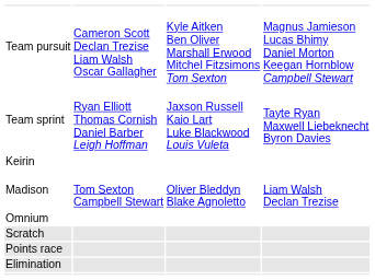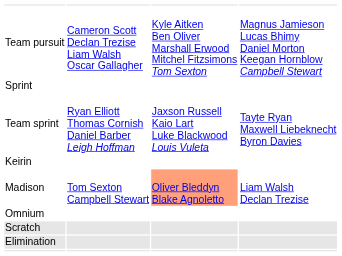 <table>
 <tr bgcolor="#e6e6e6">
 <td></td>
 <td></td>
 <td></td>
 <td></td>
 </tr>
 <tr>
 <td>Team pursuit</td>
 <td><br><a href='#'>Cameron Scott</a><br><a href='#'>Declan Trezise</a><br><a href='#'>Liam Walsh</a><br><a href='#'>Oscar Gallagher</a></td>
 <td><br><a href='#'>Kyle Aitken</a><br><a href='#'>Ben Oliver</a><br><a href='#'>Marshall Erwood</a><br><a href='#'>Mitchel Fitzsimons</a><br><em><a href='#'>Tom Sexton</a></em></td>
 <td><br><a href='#'>Magnus Jamieson</a><br><a href='#'>Lucas Bhimy</a><br><a href='#'>Daniel Morton</a><br><a href='#'>Keegan Hornblow</a><br><em><a href='#'>Campbell Stewart</a></em></td>
+</tr>
+<tr>
+<td>Sprint</td>
+<td></td>
+<td></td>
+<td></td>
 </tr>
 <tr>
 <td>Team sprint</td>
 <td><br><a href='#'>Ryan Elliott</a><br><a href='#'>Thomas Cornish</a><br><a href='#'>Daniel Barber</a><br><em><a href='#'>Leigh Hoffman</a></em></td>
 <td><br><a href='#'>Jaxson Russell</a><br><a href='#'>Kaio Lart</a><br><a href='#'>Luke Blackwood</a><br><em><a href='#'>Louis Vuleta</a></em></td>
 <td><br><a href='#'>Tayte Ryan</a><br><a href='#'>Maxwell Liebeknecht</a><br><a href='#'>Byron Davies</a></td>
 </tr>
 <tr>
 <td>Keirin</td>
 <td></td>
 <td></td>
 <td></td>
 </tr>
 <tr>
 <td>Madison</td>
 <td><br><a href='#'>Tom Sexton</a><br><a href='#'>Campbell Stewart</a></td>
-<td><br><a href='#'>Oliver Bleddyn</a><br><a href='#'>Blake Agnoletto</a></td>
+<td style="background: lightsalmon;"><br><a href='#'>Oliver Bleddyn</a><br><a href='#'>Blake Agnoletto</a></td>
 <td><br><a href='#'>Liam Walsh</a><br><a href='#'>Declan Trezise</a></td>
 </tr>
 <tr>
 <td>Omnium</td>
 <td></td>
 <td></td>
 <td></td>
 </tr>
 <tr bgcolor="#e6e6e6">
 <td>Scratch</td>
-<td></td>
-<td></td>
-<td></td>
-</tr>
-<tr bgcolor="#e6e6e6">
-<td>Points race</td>
 <td></td>
 <td></td>
 <td></td>
 </tr>
 <tr bgcolor="#e6e6e6">
 <td>Elimination</td>
 <td></td>
 <td></td>
 <td></td>
 </tr>
 <tr bgcolor="#e6e6e6">
 <td></td>
 <td></td>
 <td></td>
 <td></td>
 </tr>
 </table>
